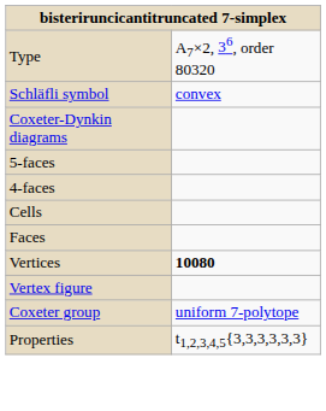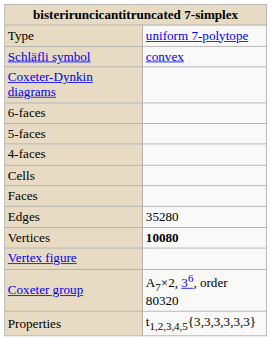 <table class="wikitable" align="right" style="margin-left:10px" width="320">
 <tr>
 <th style="background:#e7dcc3;" colspan="2">bisteriruncicantitruncated 7-simplex</th>
 </tr>
 <tr>
 <td style="background:#e7dcc3;">Type</td>
-<td>A<sub>7</sub>×2, <a href='#'>3<sup>6</sup></a>, order 80320</td>
+<td><a href='#'>uniform 7-polytope</a></td>
 </tr>
 <tr>
 <td style="background:#e7dcc3;"><a href='#'>Schläfli symbol</a></td>
 <td><a href='#'>convex</a></td>
 </tr>
 <tr>
 <td style="background:#e7dcc3;"><a href='#'>Coxeter-Dynkin diagrams</a></td>
+<td></td>
+</tr>
+<tr>
+<td style="background:#e7dcc3;">6-faces</td>
 <td></td>
 </tr>
 <tr>
 <td style="background:#e7dcc3;">5-faces</td>
 <td></td>
 </tr>
 <tr>
 <td style="background:#e7dcc3;">4-faces</td>
 <td></td>
 </tr>
 <tr>
 <td style="background:#e7dcc3;">Cells</td>
 <td></td>
 </tr>
 <tr>
 <td style="background:#e7dcc3;">Faces</td>
 <td></td>
 </tr>
 <tr>
+<td style="background:#e7dcc3;">Edges</td>
+<td>35280</td>
+</tr>
+<tr>
 <td style="background:#e7dcc3;">Vertices</td>
 <td><strong>10080</strong></td>
 </tr>
 <tr>
 <td style="background:#e7dcc3;"><a href='#'>Vertex figure</a></td>
 <td></td>
 </tr>
 <tr>
 <td style="background:#e7dcc3;"><a href='#'>Coxeter group</a></td>
-<td><a href='#'>uniform 7-polytope</a></td>
+<td>A<sub>7</sub>×2, <a href='#'>3<sup>6</sup></a>, order 80320</td>
 </tr>
 <tr>
 <td style="background:#e7dcc3;">Properties</td>
 <td>t<sub>1,2,3,4,5</sub>{3,3,3,3,3,3}</td>
 </tr>
 </table>
